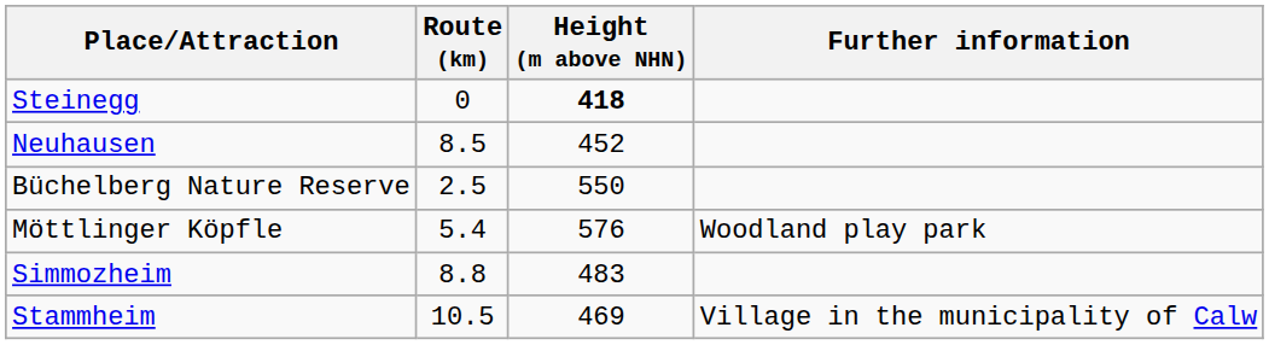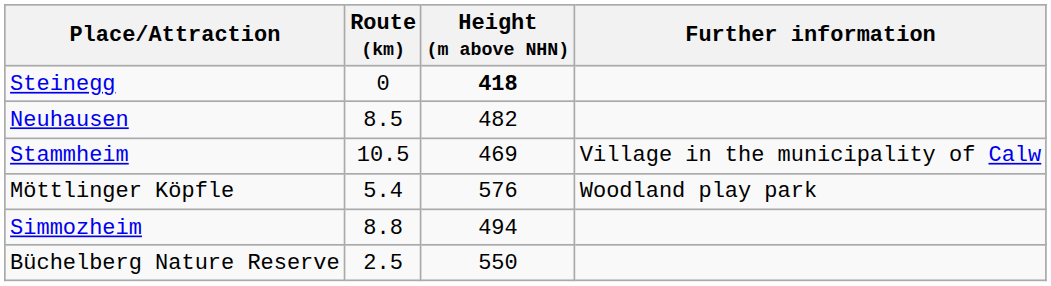 <table class="wikitable toptextcells">
 <tr class="hintergrundfarbe5">
 <th>Place/Attraction</th>
 <th>Route<br><small>(km)</small></th>
 <th>Height<br><small>(m above NHN)</small></th>
 <th class="unsortable">Further information</th>
 </tr>
 <tr>
 <td><a href='#'>Steinegg</a></td>
 <td style="text-align:center">0</td>
 <td style="text-align:center"><strong>418</strong></td>
 <td></td>
 </tr>
 <tr>
 <td><a href='#'>Neuhausen</a></td>
 <td style="text-align:center">8.5</td>
-<td style="text-align:center">452</td>
+<td style="text-align:center">482</td>
 <td></td>
 </tr>
 <tr>
-<td>Büchelberg Nature Reserve</td>
-<td style="text-align:center">2.5</td>
-<td style="text-align:center">550</td>
-<td></td>
+<td><a href='#'>Stammheim</a></td>
+<td style="text-align:center">10.5</td>
+<td style="text-align:center">469</td>
+<td>Village in the municipality of <a href='#'>Calw</a></td>
 </tr>
 <tr>
 <td>Möttlinger Köpfle</td>
 <td style="text-align:center">5.4</td>
 <td style="text-align:center">576</td>
 <td>Woodland play park</td>
 </tr>
 <tr>
 <td><a href='#'>Simmozheim</a></td>
 <td style="text-align:center">8.8</td>
-<td style="text-align:center">483</td>
+<td style="text-align:center">494</td>
 <td></td>
 </tr>
 <tr>
-<td><a href='#'>Stammheim</a></td>
-<td style="text-align:center">10.5</td>
-<td style="text-align:center">469</td>
-<td>Village in the municipality of <a href='#'>Calw</a></td>
+<td>Büchelberg Nature Reserve</td>
+<td style="text-align:center">2.5</td>
+<td style="text-align:center">550</td>
+<td></td>
 </tr>
 </table>
